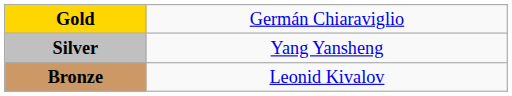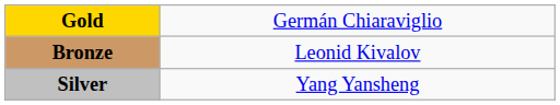 <table class="wikitable" style="text-align:center; " width="35%">
 <tr>
 <td bgcolor="gold"><strong>Gold</strong></td>
 <td><a href='#'>Germán Chiaraviglio</a><br>  <small><em></em></small></td>
 </tr>
 <tr>
+<td bgcolor="CC9966"><strong>Bronze</strong></td>
+<td><a href='#'>Leonid Kivalov</a><br>  <small><em></em></small></td>
+</tr>
+<tr>
 <td bgcolor="silver"><strong>Silver</strong></td>
 <td><a href='#'>Yang Yansheng</a><br>  <small><em></em></small></td>
 </tr>
-<tr>
-<td bgcolor="CC9966"><strong>Bronze</strong></td>
-<td><a href='#'>Leonid Kivalov</a><br>  <small><em></em></small></td>
-</tr>
 </table>
